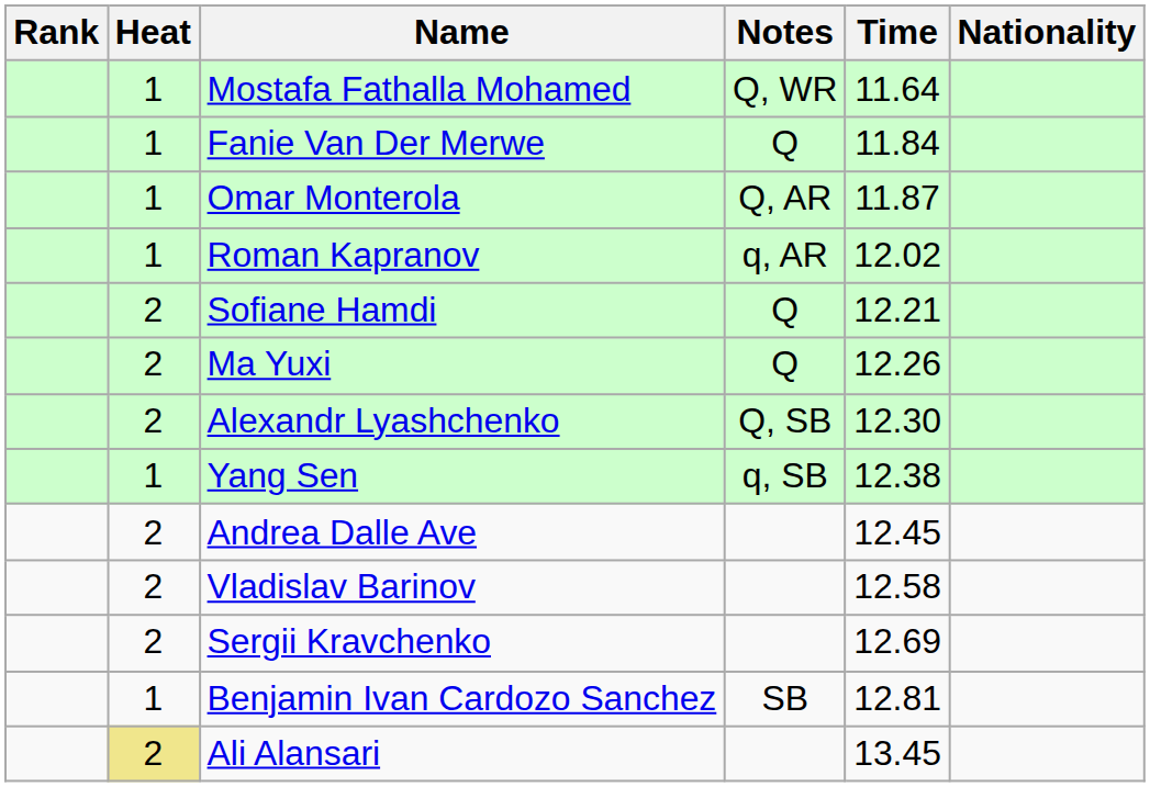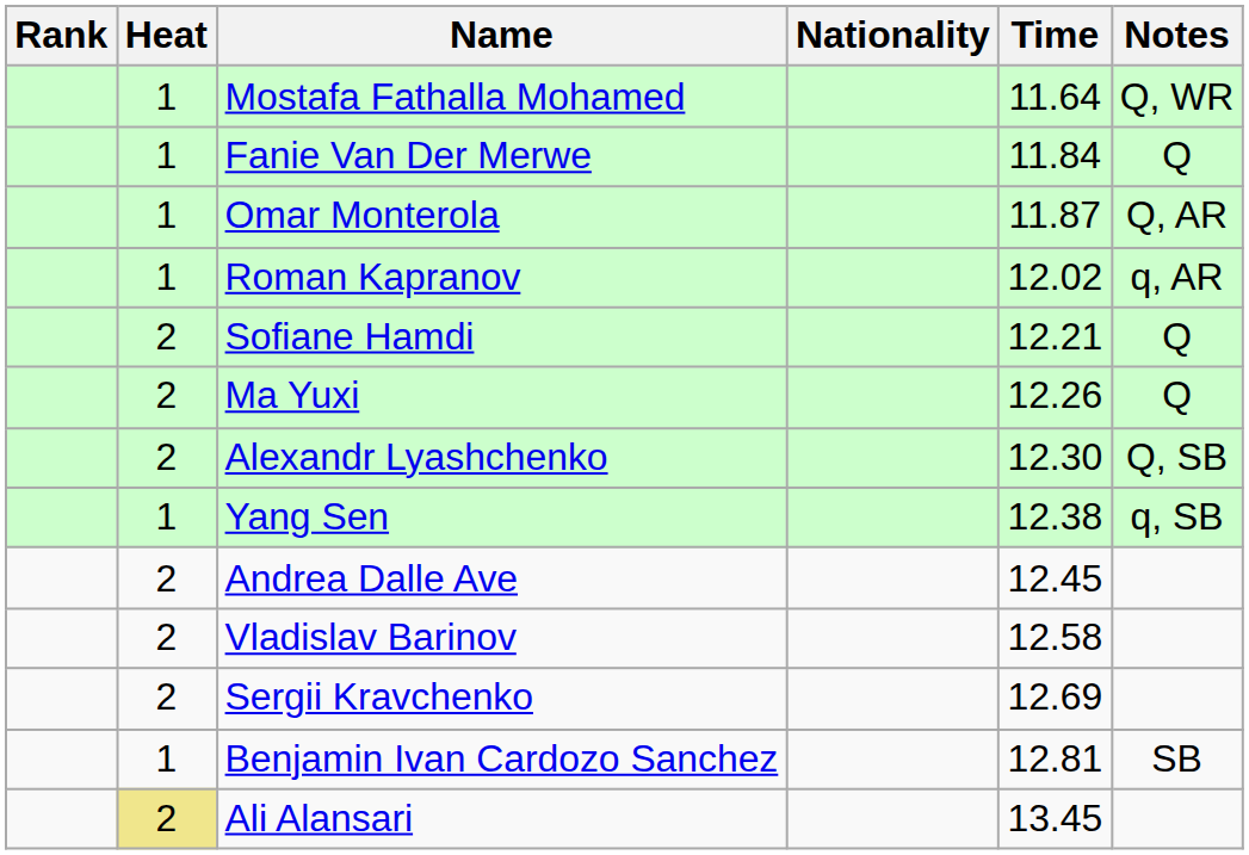 <table class="wikitable sortable" style="text-align:center">
 <tr>
 <th>Rank</th>
 <th>Heat</th>
 <th>Name</th>
+<th>Nationality</th>
+<th>Time</th>
 <th>Notes</th>
-<th>Time</th>
-<th>Nationality</th>
 </tr>
 <tr style="background:#cfc;">
 <td></td>
 <td>1</td>
 <td align=left><a href='#'>Mostafa Fathalla Mohamed</a></td>
+<td align=left></td>
+<td>11.64</td>
 <td>Q, WR</td>
-<td>11.64</td>
-<td align=left></td>
 </tr>
 <tr style="background:#cfc;">
 <td></td>
 <td>1</td>
 <td align=left><a href='#'>Fanie Van Der Merwe</a></td>
+<td align=left></td>
+<td>11.84</td>
 <td>Q</td>
-<td>11.84</td>
-<td align=left></td>
 </tr>
 <tr style="background:#cfc;">
 <td></td>
 <td>1</td>
 <td align=left><a href='#'>Omar Monterola</a></td>
+<td align=left></td>
+<td>11.87</td>
 <td>Q, AR</td>
-<td>11.87</td>
-<td align=left></td>
 </tr>
 <tr style="background:#cfc;">
 <td></td>
 <td>1</td>
 <td align=left><a href='#'>Roman Kapranov</a></td>
+<td align=left></td>
+<td>12.02</td>
 <td>q, AR</td>
-<td>12.02</td>
-<td align=left></td>
 </tr>
 <tr style="background:#cfc;">
 <td></td>
 <td>2</td>
 <td align=left><a href='#'>Sofiane Hamdi</a></td>
+<td align=left></td>
+<td>12.21</td>
 <td>Q</td>
-<td>12.21</td>
-<td align=left></td>
 </tr>
 <tr style="background:#cfc;">
 <td></td>
 <td>2</td>
 <td align=left><a href='#'>Ma Yuxi</a></td>
+<td align=left></td>
+<td>12.26</td>
 <td>Q</td>
-<td>12.26</td>
-<td align=left></td>
 </tr>
 <tr style="background:#cfc;">
 <td></td>
 <td>2</td>
 <td align=left><a href='#'>Alexandr Lyashchenko</a></td>
+<td align=left></td>
+<td>12.30</td>
 <td>Q, SB</td>
-<td>12.30</td>
-<td align=left></td>
 </tr>
 <tr style="background:#cfc;">
 <td></td>
 <td>1</td>
 <td align=left><a href='#'>Yang Sen</a></td>
+<td align=left></td>
+<td>12.38</td>
 <td>q, SB</td>
-<td>12.38</td>
-<td align=left></td>
 </tr>
 <tr>
 <td></td>
 <td>2</td>
 <td align=left><a href='#'>Andrea Dalle Ave</a></td>
+<td align=left></td>
+<td>12.45</td>
 <td></td>
-<td>12.45</td>
-<td align=left></td>
 </tr>
 <tr>
 <td></td>
 <td>2</td>
 <td align=left><a href='#'>Vladislav Barinov</a></td>
+<td align=left></td>
+<td>12.58</td>
 <td></td>
-<td>12.58</td>
-<td align=left></td>
 </tr>
 <tr>
 <td></td>
 <td>2</td>
 <td align=left><a href='#'>Sergii Kravchenko</a></td>
+<td align=left></td>
+<td>12.69</td>
 <td></td>
-<td>12.69</td>
-<td align=left></td>
 </tr>
 <tr>
 <td></td>
 <td>1</td>
 <td align=left><a href='#'>Benjamin Ivan Cardozo Sanchez</a></td>
+<td align=left></td>
+<td>12.81</td>
 <td>SB</td>
-<td>12.81</td>
-<td align=left></td>
 </tr>
 <tr>
 <td></td>
 <td style="background: khaki;">2</td>
 <td align=left><a href='#'>Ali Alansari</a></td>
+<td align=left></td>
+<td>13.45</td>
 <td></td>
-<td>13.45</td>
-<td align=left></td>
 </tr>
 </table>
